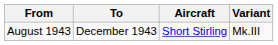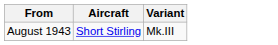 <table class="wikitable">
 <tr>
 <th>From</th>
-<th>To</th>
 <th>Aircraft</th>
 <th>Variant</th>
 </tr>
 <tr>
 <td>August 1943</td>
-<td>December 1943</td>
 <td><a href='#'>Short Stirling</a></td>
 <td>Mk.III</td>
 </tr>
 </table>
